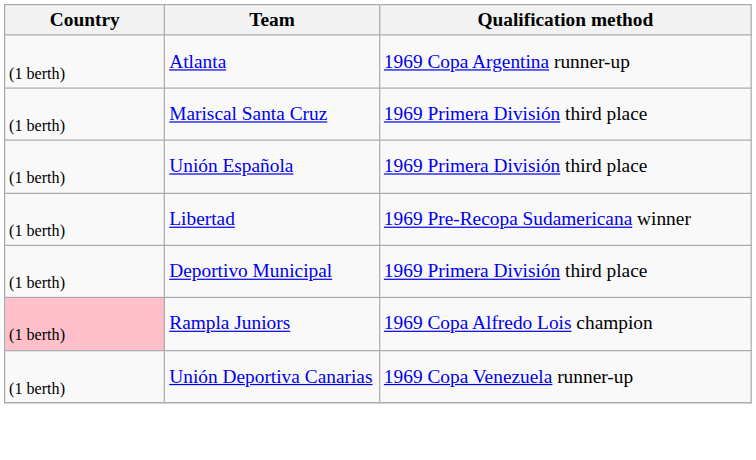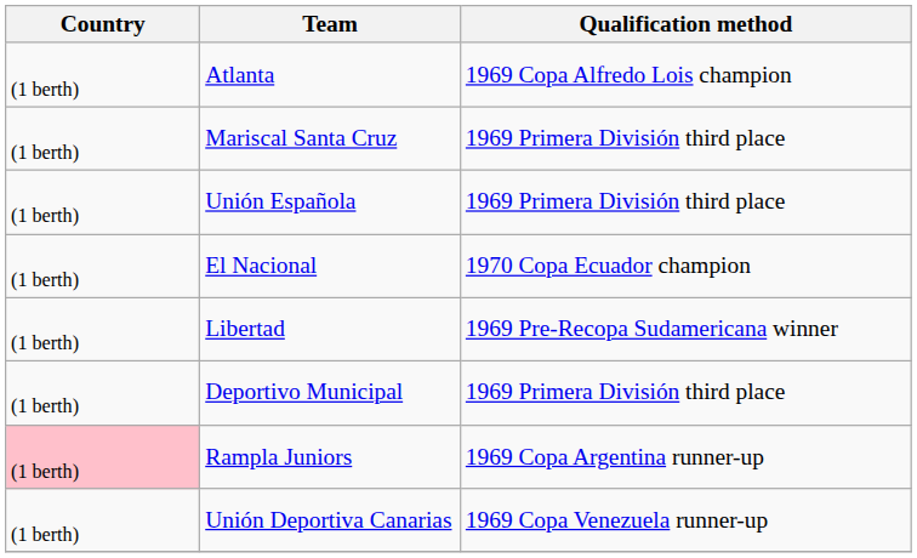 <table class="wikitable">
 <tr>
 <th width=125>Country</th>
 <th width=170>Team</th>
 <th width=300>Qualification method</th>
 </tr>
 <tr>
 <td rowspan="1"><br><small>(1 berth)</small></td>
 <td><a href='#'>Atlanta</a></td>
-<td><a href='#'>1969 Copa Argentina</a> runner-up</td>
+<td><a href='#'>1969 Copa Alfredo Lois</a> champion</td>
 </tr>
 <tr>
 <td rowspan="1"><br><small>(1 berth)</small></td>
 <td><a href='#'>Mariscal Santa Cruz</a></td>
 <td><a href='#'>1969 Primera División</a> third place</td>
 </tr>
 <tr>
 <td rowspan="1"><br><small>(1 berth)</small></td>
 <td><a href='#'>Unión Española</a></td>
 <td><a href='#'>1969 Primera División</a> third place</td>
+</tr>
+<tr>
+<td rowspan="1"><br><small>(1 berth)</small></td>
+<td><a href='#'>El Nacional</a></td>
+<td><a href='#'>1970 Copa Ecuador</a> champion</td>
 </tr>
 <tr>
 <td rowspan="1"><br><small>(1 berth)</small></td>
 <td><a href='#'>Libertad</a></td>
 <td><a href='#'>1969 Pre-Recopa Sudamericana</a> winner</td>
 </tr>
 <tr>
 <td rowspan="1"><br><small>(1 berth)</small></td>
 <td><a href='#'>Deportivo Municipal</a></td>
 <td><a href='#'>1969 Primera División</a> third place</td>
 </tr>
 <tr>
 <td rowspan="1" style="background: pink;"><br><small>(1 berth)</small></td>
 <td><a href='#'>Rampla Juniors</a></td>
-<td><a href='#'>1969 Copa Alfredo Lois</a> champion</td>
+<td><a href='#'>1969 Copa Argentina</a> runner-up</td>
 </tr>
 <tr>
 <td rowspan="1"><br><small>(1 berth)</small></td>
 <td><a href='#'>Unión Deportiva Canarias</a></td>
 <td><a href='#'>1969 Copa Venezuela</a> runner-up</td>
 </tr>
 <tr>
 </tr>
 </table>
